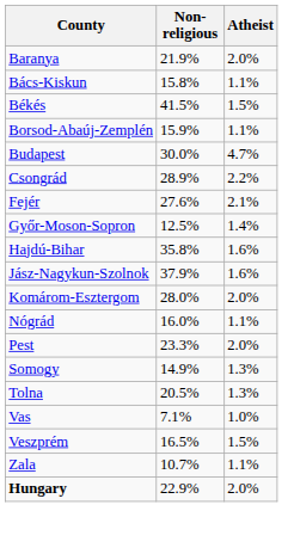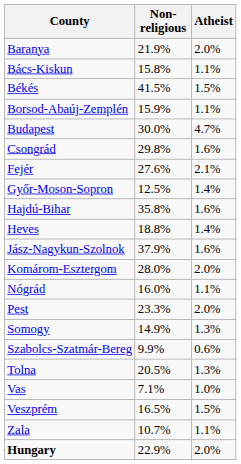 <table class="sortable wikitable">
 <tr>
 <th style="max-width:4em;">County</th>
 <th style="max-width:4em;">Non-religious</th>
 <th style="max-width:4em;">Atheist</th>
 </tr>
 <tr>
 <td><a href='#'>Baranya</a></td>
 <td>21.9%</td>
 <td>2.0%</td>
 </tr>
 <tr>
 <td><a href='#'>Bács-Kiskun</a></td>
 <td>15.8%</td>
 <td>1.1%</td>
 </tr>
 <tr>
 <td><a href='#'>Békés</a></td>
 <td>41.5%</td>
 <td>1.5%</td>
 </tr>
 <tr>
 <td><a href='#'>Borsod-Abaúj-Zemplén</a></td>
 <td>15.9%</td>
 <td>1.1%</td>
 </tr>
 <tr>
 <td><a href='#'>Budapest</a></td>
 <td>30.0%</td>
 <td>4.7%</td>
 </tr>
 <tr>
 <td><a href='#'>Csongrád</a></td>
-<td>28.9%</td>
-<td>2.2%</td>
+<td>29.8%</td>
+<td>1.6%</td>
 </tr>
 <tr>
 <td><a href='#'>Fejér</a></td>
 <td>27.6%</td>
 <td>2.1%</td>
 </tr>
 <tr>
 <td><a href='#'>Győr-Moson-Sopron</a></td>
 <td>12.5%</td>
 <td>1.4%</td>
 </tr>
 <tr>
 <td><a href='#'>Hajdú-Bihar</a></td>
 <td>35.8%</td>
 <td>1.6%</td>
+</tr>
+<tr>
+<td><a href='#'>Heves</a></td>
+<td>18.8%</td>
+<td>1.4%</td>
 </tr>
 <tr>
 <td><a href='#'>Jász-Nagykun-Szolnok</a></td>
 <td>37.9%</td>
 <td>1.6%</td>
 </tr>
 <tr>
 <td><a href='#'>Komárom-Esztergom</a></td>
 <td>28.0%</td>
 <td>2.0%</td>
 </tr>
 <tr>
 <td><a href='#'>Nógrád</a></td>
 <td>16.0%</td>
 <td>1.1%</td>
 </tr>
 <tr>
 <td><a href='#'>Pest</a></td>
 <td>23.3%</td>
 <td>2.0%</td>
 </tr>
 <tr>
 <td><a href='#'>Somogy</a></td>
 <td>14.9%</td>
 <td>1.3%</td>
 </tr>
 <tr>
+<td><a href='#'>Szabolcs-Szatmár-Bereg</a></td>
+<td>9.9%</td>
+<td>0.6%</td>
+</tr>
+<tr>
 <td><a href='#'>Tolna</a></td>
 <td>20.5%</td>
 <td>1.3%</td>
 </tr>
 <tr>
 <td><a href='#'>Vas</a></td>
 <td>7.1%</td>
 <td>1.0%</td>
 </tr>
 <tr>
 <td><a href='#'>Veszprém</a></td>
 <td>16.5%</td>
 <td>1.5%</td>
 </tr>
 <tr>
 <td><a href='#'>Zala</a></td>
 <td>10.7%</td>
 <td>1.1%</td>
 </tr>
 <tr>
 <td><strong>Hungary</strong></td>
 <td>22.9%</td>
 <td>2.0%</td>
 </tr>
 </table>
